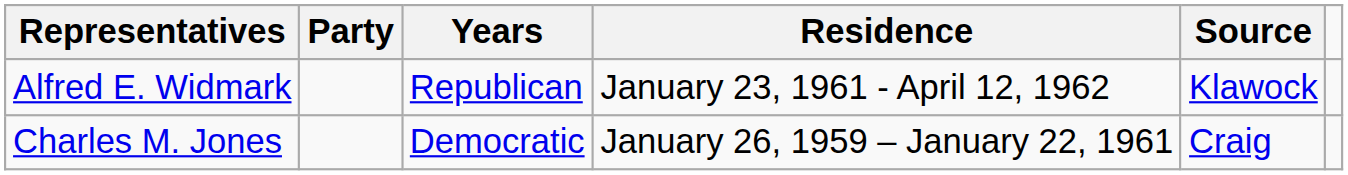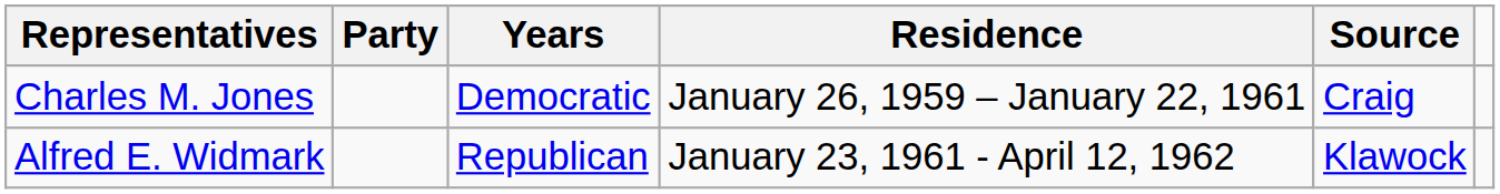 <table class="wikitable">
 <tr>
 <th>Representatives</th>
 <th>Party</th>
 <th>Years</th>
 <th>Residence</th>
 <th>Source</th>
 </tr>
 <tr>
+<td><a href='#'>Charles M. Jones</a></td>
+<td></td>
+<td><a href='#'>Democratic</a></td>
+<td>January 26, 1959 – January 22, 1961</td>
+<td><a href='#'>Craig</a></td>
+<td></td>
+</tr>
+<tr>
 <td><a href='#'>Alfred E. Widmark</a></td>
 <td></td>
 <td><a href='#'>Republican</a></td>
 <td>January 23, 1961 - April 12, 1962</td>
 <td><a href='#'>Klawock</a></td>
 <td></td>
 </tr>
-<tr>
-<td><a href='#'>Charles M. Jones</a></td>
-<td></td>
-<td><a href='#'>Democratic</a></td>
-<td>January 26, 1959 – January 22, 1961</td>
-<td><a href='#'>Craig</a></td>
-<td></td>
-</tr>
 </table>
